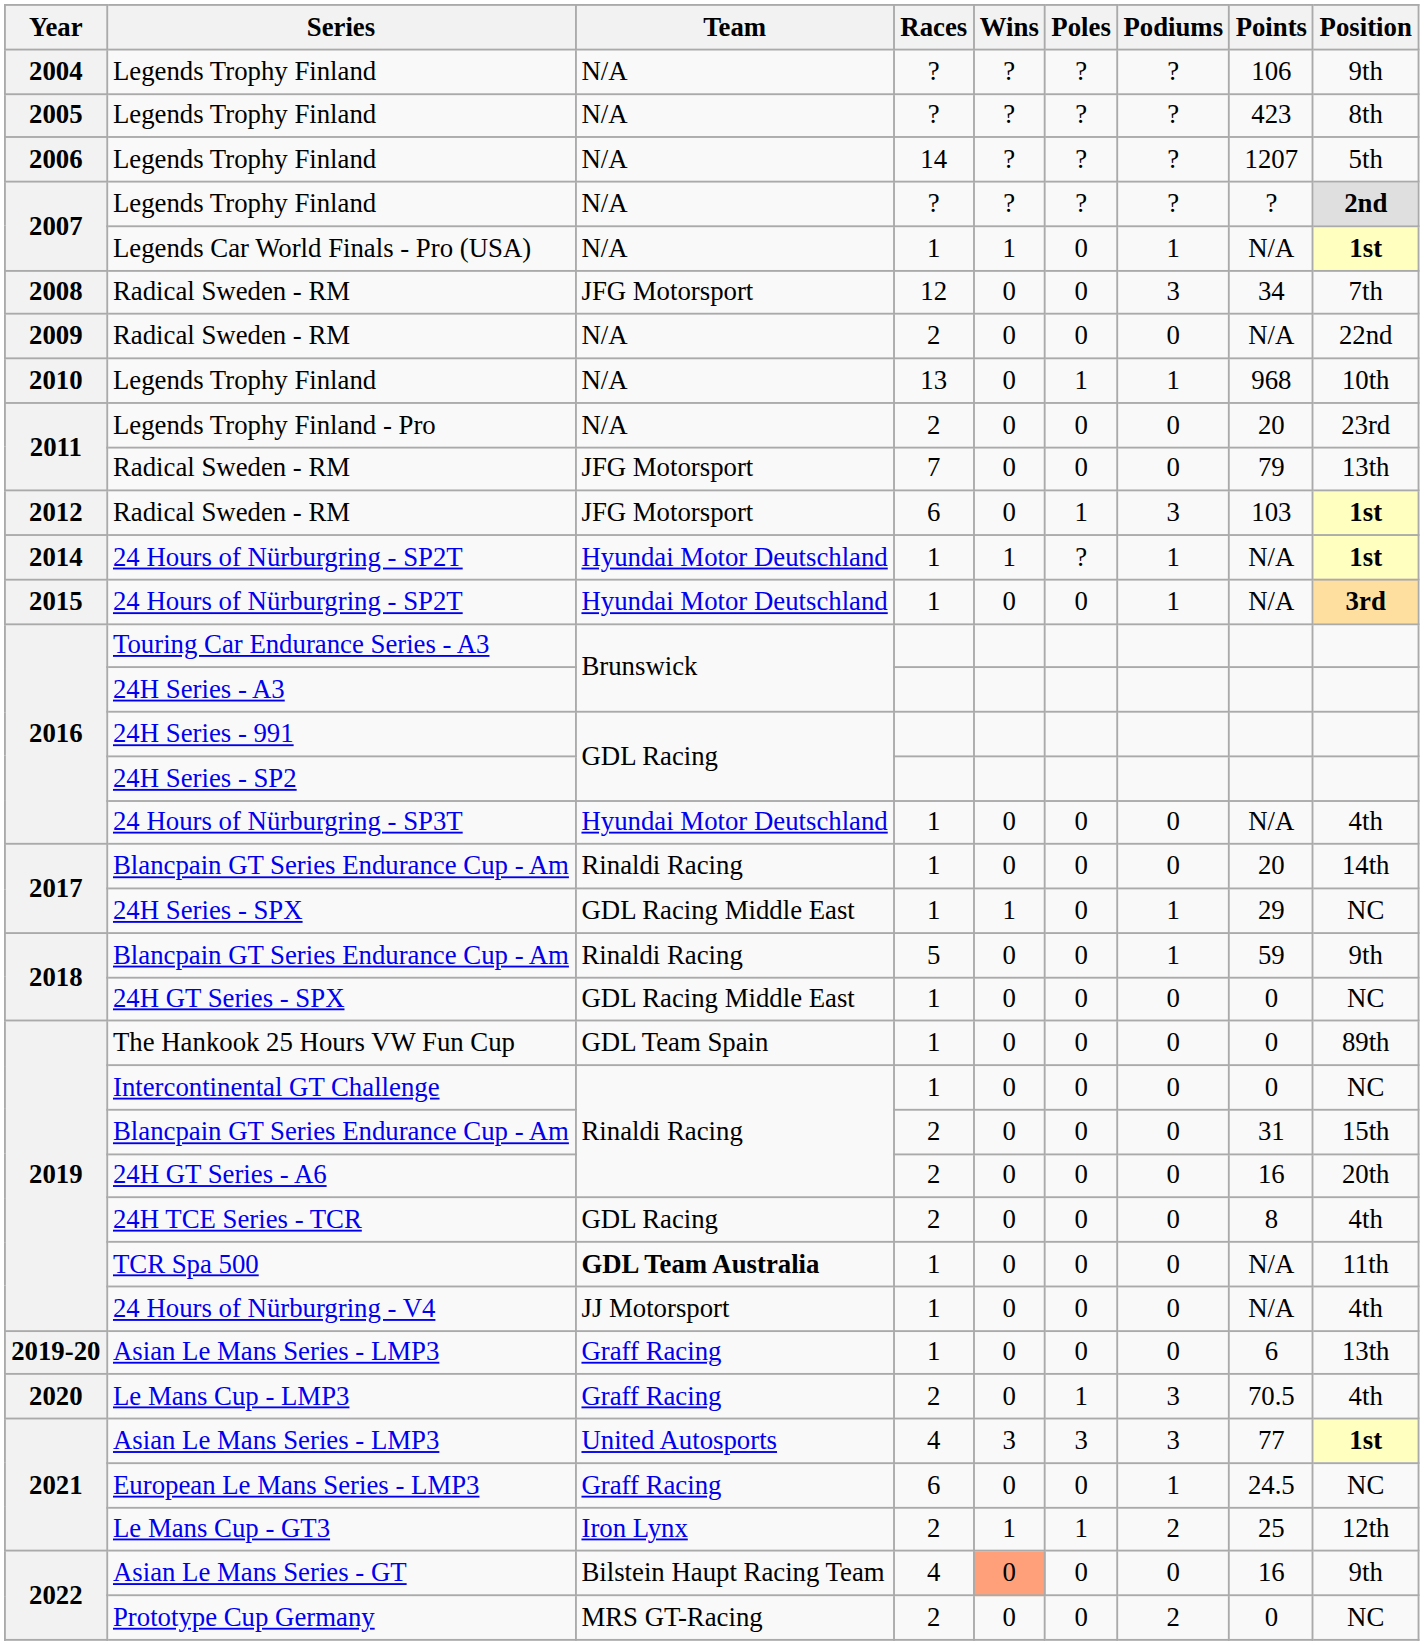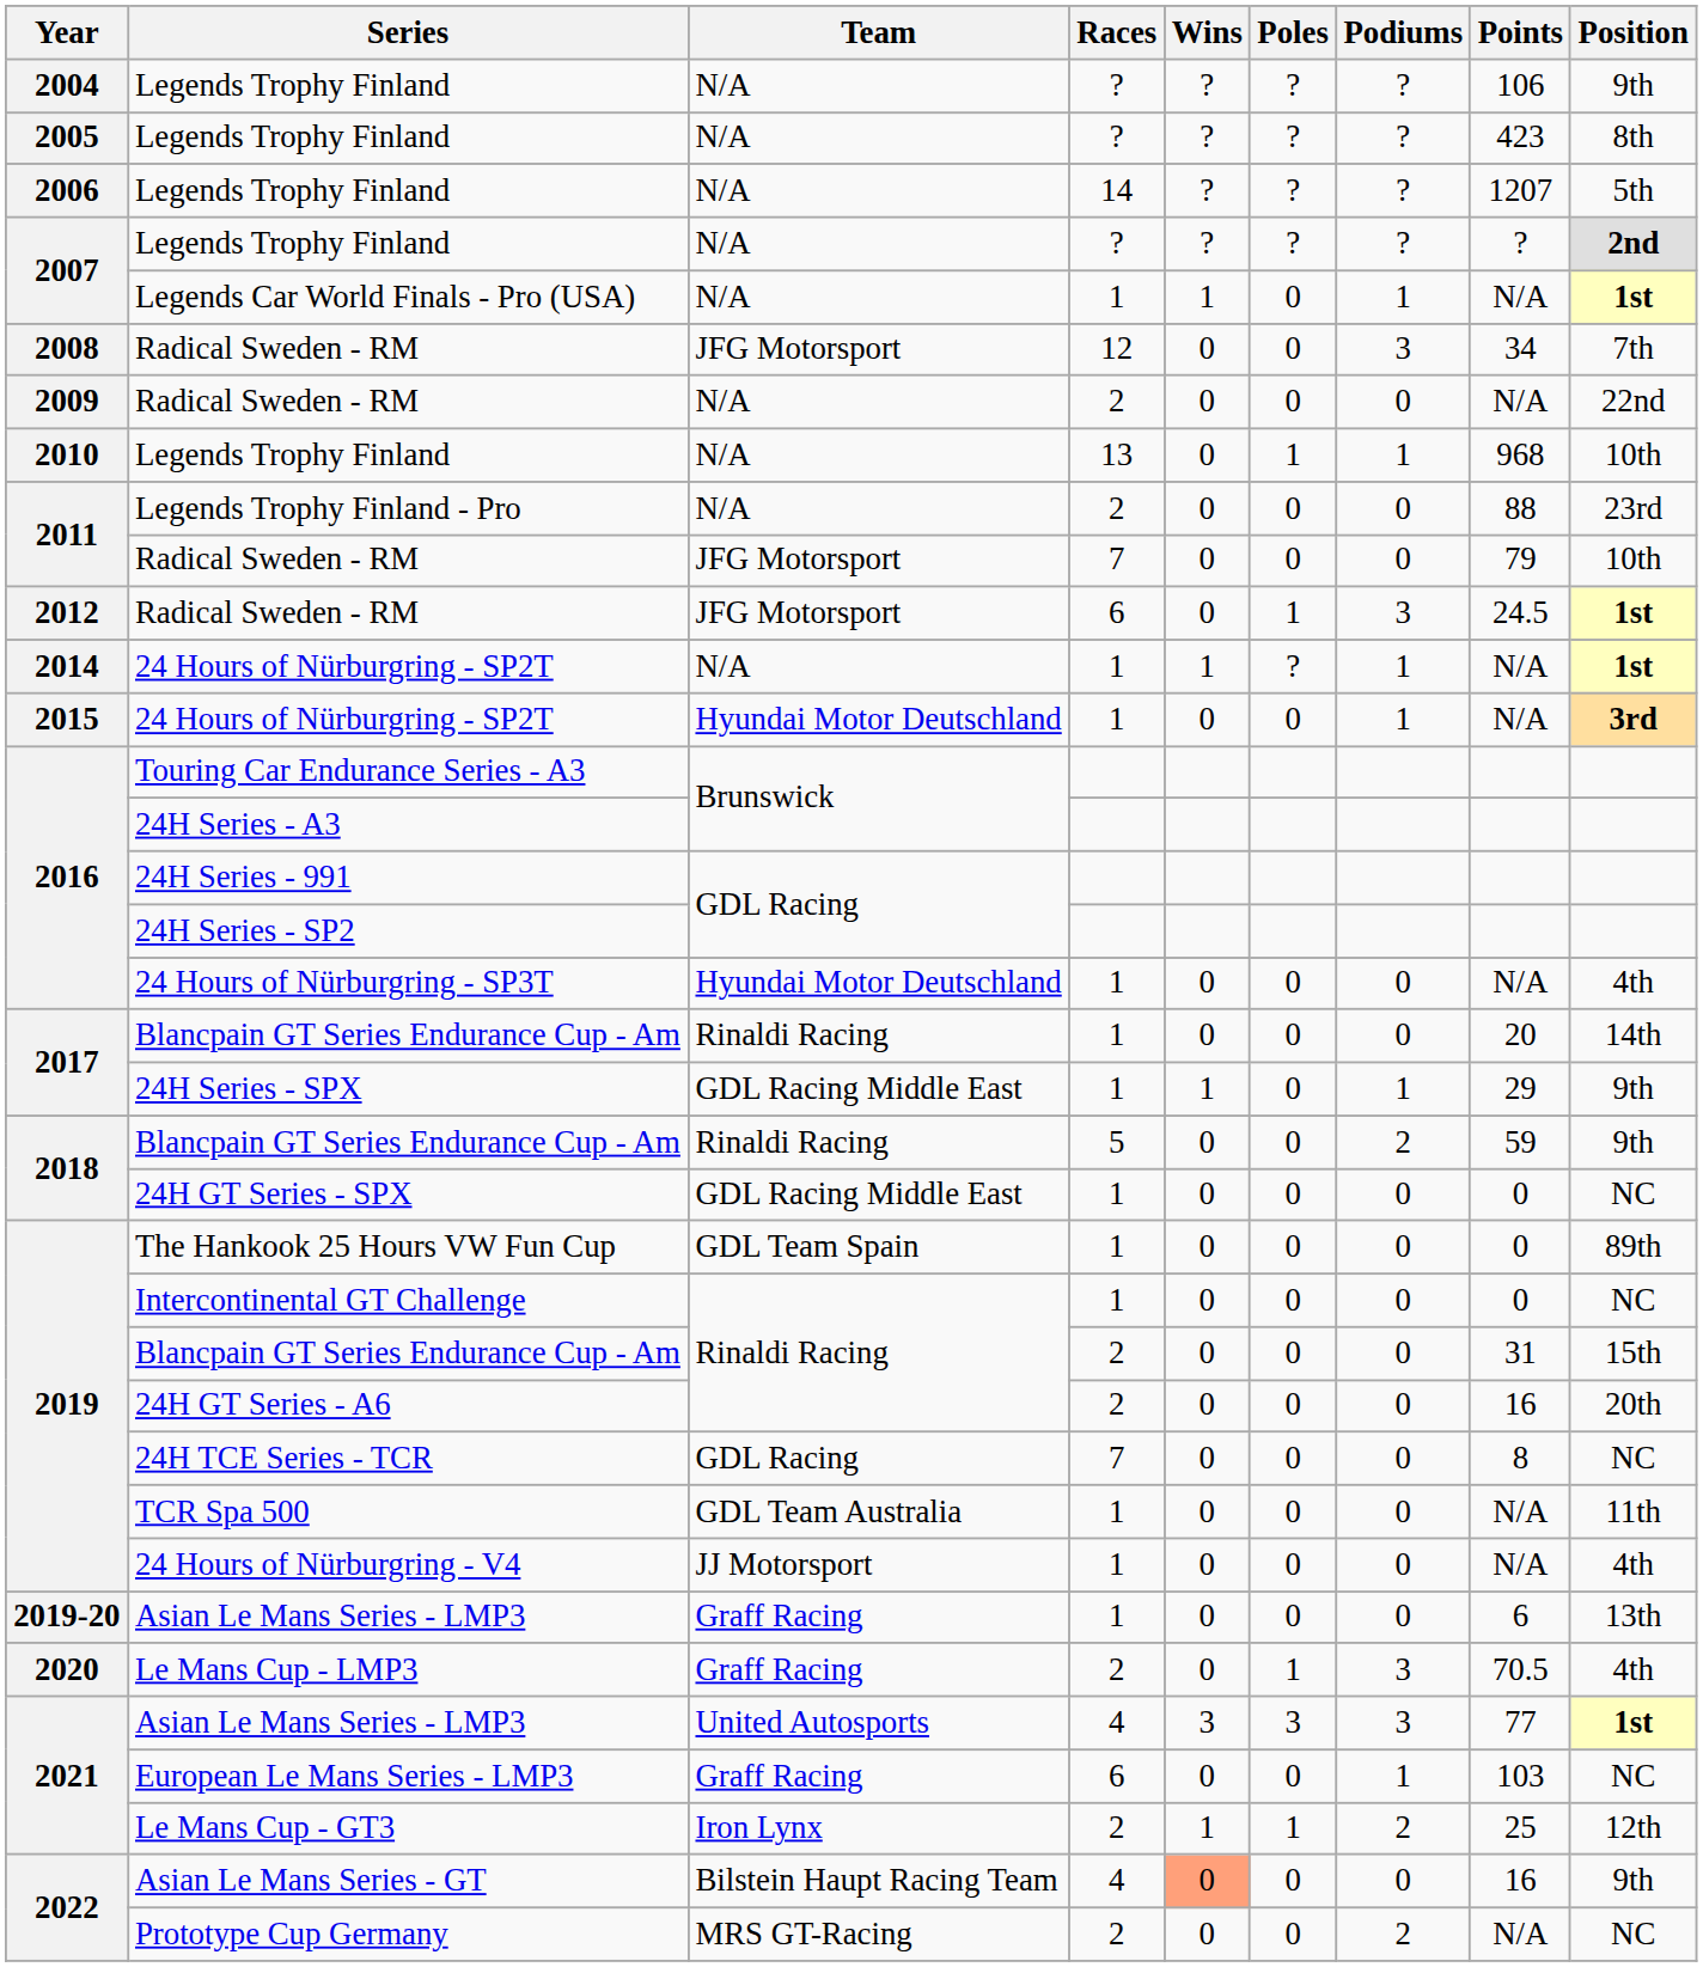 <table class="wikitable" style="font-size: 90%; text-align:center">
 <tr>
 <th scope="col">Year</th>
 <th scope="col">Series</th>
 <th scope="col">Team</th>
 <th scope="col">Races</th>
 <th scope="col">Wins</th>
 <th scope="col">Poles</th>
 <th scope="col">Podiums</th>
 <th scope="col">Points</th>
 <th scope="col">Position</th>
 </tr>
 <tr>
 <th>2004</th>
 <td align=left>Legends Trophy Finland</td>
 <td align=left>N/A</td>
 <td>?</td>
 <td>?</td>
 <td>?</td>
 <td>?</td>
 <td>106</td>
 <td>9th</td>
 </tr>
 <tr>
 <th>2005</th>
 <td align=left>Legends Trophy Finland</td>
 <td align=left>N/A</td>
 <td>?</td>
 <td>?</td>
 <td>?</td>
 <td>?</td>
 <td>423</td>
 <td>8th</td>
 </tr>
 <tr>
 <th>2006</th>
 <td align=left>Legends Trophy Finland</td>
 <td align=left>N/A</td>
 <td>14</td>
 <td>?</td>
 <td>?</td>
 <td>?</td>
 <td>1207</td>
 <td>5th</td>
 </tr>
 <tr>
 <th rowspan="2">2007</th>
 <td align=left>Legends Trophy Finland</td>
 <td align=left>N/A</td>
 <td>?</td>
 <td>?</td>
 <td>?</td>
 <td>?</td>
 <td>?</td>
 <td style="background:#DFDFDF;"><strong>2nd</strong></td>
 </tr>
 <tr>
 <td align=left>Legends Car World Finals - Pro (USA)</td>
 <td align=left>N/A</td>
 <td>1</td>
 <td>1</td>
 <td>0</td>
 <td>1</td>
 <td>N/A</td>
 <td style="background:#FFFFBF;"><strong>1st</strong></td>
 </tr>
 <tr>
 <th>2008</th>
 <td align=left>Radical Sweden - RM</td>
 <td align=left>JFG Motorsport</td>
 <td>12</td>
 <td>0</td>
 <td>0</td>
 <td>3</td>
 <td>34</td>
 <td>7th</td>
 </tr>
 <tr>
 <th>2009</th>
 <td align=left>Radical Sweden - RM</td>
 <td align=left>N/A</td>
 <td>2</td>
 <td>0</td>
 <td>0</td>
 <td>0</td>
 <td>N/A</td>
 <td>22nd</td>
 </tr>
 <tr>
 <th>2010</th>
 <td align=left>Legends Trophy Finland</td>
 <td align=left>N/A</td>
 <td>13</td>
 <td>0</td>
 <td>1</td>
 <td>1</td>
 <td>968</td>
 <td>10th</td>
 </tr>
 <tr>
 <th rowspan="2">2011</th>
 <td align=left>Legends Trophy Finland - Pro</td>
 <td align=left>N/A</td>
 <td>2</td>
 <td>0</td>
 <td>0</td>
 <td>0</td>
-<td>20</td>
+<td>88</td>
 <td>23rd</td>
 </tr>
 <tr>
 <td align=left>Radical Sweden - RM</td>
 <td align=left>JFG Motorsport</td>
 <td>7</td>
 <td>0</td>
 <td>0</td>
 <td>0</td>
 <td>79</td>
-<td>13th</td>
+<td>10th</td>
 </tr>
 <tr>
 <th>2012</th>
 <td align=left>Radical Sweden - RM</td>
 <td align=left>JFG Motorsport</td>
 <td>6</td>
 <td>0</td>
 <td>1</td>
 <td>3</td>
-<td>103</td>
+<td>24.5</td>
 <td style="background:#FFFFBF;"><strong>1st</strong></td>
 </tr>
 <tr>
 <th>2014</th>
 <td align=left><a href='#'>24 Hours of Nürburgring - SP2T</a></td>
-<td align=left><a href='#'>Hyundai Motor Deutschland</a></td>
+<td align=left>N/A</td>
 <td>1</td>
 <td>1</td>
 <td>?</td>
 <td>1</td>
 <td>N/A</td>
 <td style="background:#FFFFBF;"><strong>1st</strong></td>
 </tr>
 <tr>
 <th>2015</th>
 <td align="left"><a href='#'>24 Hours of Nürburgring - SP2T</a></td>
 <td align="left"><a href='#'>Hyundai Motor Deutschland</a></td>
 <td>1</td>
 <td>0</td>
 <td>0</td>
 <td>1</td>
 <td>N/A</td>
 <td style="background:#FFDF9F;"><strong>3rd</strong></td>
 </tr>
 <tr>
 <th rowspan="5">2016</th>
 <td align=left><a href='#'>Touring Car Endurance Series - A3</a></td>
 <td rowspan="2" align="left">Brunswick</td>
 <td></td>
 <td></td>
 <td></td>
 <td></td>
 <td></td>
 <td></td>
 </tr>
 <tr>
 <td align=left><a href='#'>24H Series - A3</a></td>
 <td></td>
 <td></td>
 <td></td>
 <td></td>
 <td></td>
 <td></td>
 </tr>
 <tr>
 <td align=left><a href='#'>24H Series - 991</a></td>
 <td rowspan="2" align="left">GDL Racing</td>
 <td></td>
 <td></td>
 <td></td>
 <td></td>
 <td></td>
 <td></td>
 </tr>
 <tr>
 <td align=left><a href='#'>24H Series - SP2</a></td>
 <td></td>
 <td></td>
 <td></td>
 <td></td>
 <td></td>
 <td></td>
 </tr>
 <tr>
 <td align="left"><a href='#'>24 Hours of Nürburgring - SP3T</a></td>
 <td align="left"><a href='#'>Hyundai Motor Deutschland</a></td>
 <td>1</td>
 <td>0</td>
 <td>0</td>
 <td>0</td>
 <td>N/A</td>
 <td>4th</td>
 </tr>
 <tr>
 <th rowspan="2">2017</th>
 <td align=left><a href='#'>Blancpain GT Series Endurance Cup - Am</a></td>
 <td align=left>Rinaldi Racing</td>
 <td>1</td>
 <td>0</td>
 <td>0</td>
 <td>0</td>
 <td>20</td>
 <td>14th</td>
 </tr>
 <tr>
 <td align=left><a href='#'>24H Series - SPX</a></td>
 <td align=left>GDL Racing Middle East</td>
 <td>1</td>
 <td>1</td>
 <td>0</td>
 <td>1</td>
 <td>29</td>
-<td>NC</td>
+<td>9th</td>
 </tr>
 <tr>
 <th rowspan="2">2018</th>
 <td align=left><a href='#'>Blancpain GT Series Endurance Cup - Am</a></td>
 <td align=left>Rinaldi Racing</td>
 <td>5</td>
 <td>0</td>
 <td>0</td>
-<td>1</td>
+<td>2</td>
 <td>59</td>
 <td>9th</td>
 </tr>
 <tr>
 <td align=left><a href='#'>24H GT Series - SPX</a></td>
 <td align=left>GDL Racing Middle East</td>
 <td>1</td>
 <td>0</td>
 <td>0</td>
 <td>0</td>
 <td>0</td>
 <td>NC</td>
 </tr>
 <tr>
 <th rowspan="7">2019</th>
 <td align=left>The Hankook 25 Hours VW Fun Cup</td>
 <td align=left>GDL Team Spain</td>
 <td>1</td>
 <td>0</td>
 <td>0</td>
 <td>0</td>
 <td>0</td>
 <td>89th</td>
 </tr>
 <tr>
 <td align="left"><a href='#'>Intercontinental GT Challenge</a></td>
 <td rowspan="3" align="left">Rinaldi Racing</td>
 <td>1</td>
 <td>0</td>
 <td>0</td>
 <td>0</td>
 <td>0</td>
 <td>NC</td>
 </tr>
 <tr>
 <td align="left"><a href='#'>Blancpain GT Series Endurance Cup - Am</a></td>
 <td>2</td>
 <td>0</td>
 <td>0</td>
 <td>0</td>
 <td>31</td>
 <td>15th</td>
 </tr>
 <tr>
 <td align="left"><a href='#'>24H GT Series - A6</a></td>
 <td>2</td>
 <td>0</td>
 <td>0</td>
 <td>0</td>
 <td>16</td>
 <td>20th</td>
 </tr>
 <tr>
 <td align="left"><a href='#'>24H TCE Series - TCR</a></td>
 <td align="left">GDL Racing</td>
-<td>2</td>
+<td>7</td>
 <td>0</td>
 <td>0</td>
 <td>0</td>
 <td>8</td>
-<td>4th</td>
+<td>NC</td>
 </tr>
 <tr>
 <td align=left><a href='#'>TCR Spa 500</a></td>
-<td align=left><strong>GDL Team Australia</strong></td>
+<td align=left>GDL Team Australia</td>
 <td>1</td>
 <td>0</td>
 <td>0</td>
 <td>0</td>
 <td>N/A</td>
 <td>11th</td>
 </tr>
 <tr>
 <td align="left"><a href='#'>24 Hours of Nürburgring - V4</a></td>
 <td align="left">JJ Motorsport</td>
 <td>1</td>
 <td>0</td>
 <td>0</td>
 <td>0</td>
 <td>N/A</td>
 <td>4th</td>
 </tr>
 <tr>
 <th>2019-20</th>
 <td align=left><a href='#'>Asian Le Mans Series - LMP3</a></td>
 <td align=left><a href='#'>Graff Racing</a></td>
 <td>1</td>
 <td>0</td>
 <td>0</td>
 <td>0</td>
 <td>6</td>
 <td>13th</td>
 </tr>
 <tr>
 <th>2020</th>
 <td align=left><a href='#'>Le Mans Cup - LMP3</a></td>
 <td align=left><a href='#'>Graff Racing</a></td>
 <td>2</td>
 <td>0</td>
 <td>1</td>
 <td>3</td>
 <td>70.5</td>
 <td>4th</td>
 </tr>
 <tr>
 <th rowspan="3">2021</th>
 <td align=left><a href='#'>Asian Le Mans Series - LMP3</a></td>
 <td align=left><a href='#'>United Autosports</a></td>
 <td>4</td>
 <td>3</td>
 <td>3</td>
 <td>3</td>
 <td>77</td>
 <td style="background:#FFFFBF;"><strong>1st</strong></td>
 </tr>
 <tr>
 <td align=left><a href='#'>European Le Mans Series - LMP3</a></td>
 <td align=left><a href='#'>Graff Racing</a></td>
 <td>6</td>
 <td>0</td>
 <td>0</td>
 <td>1</td>
-<td>24.5</td>
+<td>103</td>
 <td>NC</td>
 </tr>
 <tr>
 <td align=left><a href='#'>Le Mans Cup - GT3</a></td>
 <td align=left><a href='#'>Iron Lynx</a></td>
 <td>2</td>
 <td>1</td>
 <td>1</td>
 <td>2</td>
 <td>25</td>
 <td>12th</td>
 </tr>
 <tr>
 <th rowspan="2">2022</th>
 <td align=left><a href='#'>Asian Le Mans Series - GT</a></td>
 <td align=left>Bilstein Haupt Racing Team</td>
 <td>4</td>
 <td style="background: lightsalmon;">0</td>
 <td>0</td>
 <td>0</td>
 <td>16</td>
 <td>9th</td>
 </tr>
 <tr>
 <td align=left><a href='#'>Prototype Cup Germany</a></td>
 <td align=left>MRS GT-Racing</td>
 <td>2</td>
 <td>0</td>
 <td>0</td>
 <td>2</td>
-<td>0</td>
+<td>N/A</td>
 <td>NC</td>
 </tr>
 </table>
